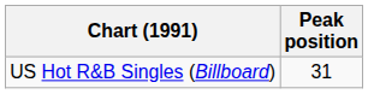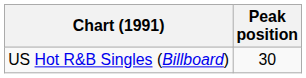 <table class="wikitable sortable">
 <tr>
 <th>Chart (1991)</th>
 <th>Peak<br>position</th>
 </tr>
 <tr>
 <td>US <a href='#'>Hot R&B Singles</a> (<em><a href='#'>Billboard</a></em>)</td>
-<td align=center>31</td>
+<td align=center>30</td>
 </tr>
 </table>
